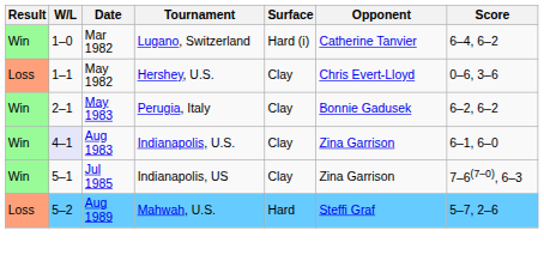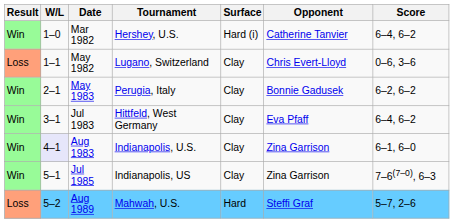 <table class="sortable wikitable">
 <tr>
 <th style="width:40px">Result</th>
 <th style="width:35px" class="unsortable">W/L</th>
 <th style="width:60px">Date</th>
 <th style="width:160px">Tournament</th>
 <th style="width:55px">Surface</th>
 <th style="width:160px">Opponent</th>
 <th style="width:110px" class="unsortable">Score</th>
 </tr>
 <tr>
 <td style="background:#98fb98;">Win</td>
 <td>1–0</td>
 <td>Mar 1982</td>
-<td><a href='#'>Lugano</a>, Switzerland</td>
+<td><a href='#'>Hershey</a>, U.S.</td>
 <td>Hard (i)</td>
 <td> <a href='#'>Catherine Tanvier</a></td>
 <td>6–4, 6–2</td>
 </tr>
 <tr>
 <td style="background:#ffa07a;">Loss</td>
 <td>1–1</td>
 <td>May 1982</td>
-<td><a href='#'>Hershey</a>, U.S.</td>
+<td><a href='#'>Lugano</a>, Switzerland</td>
 <td>Clay</td>
 <td> <a href='#'>Chris Evert-Lloyd</a></td>
 <td>0–6, 3–6</td>
 </tr>
 <tr>
 <td style="background:#98fb98;">Win</td>
 <td>2–1</td>
 <td><a href='#'>May 1983</a></td>
 <td><a href='#'>Perugia</a>, Italy</td>
 <td>Clay</td>
 <td> <a href='#'>Bonnie Gadusek</a></td>
 <td>6–2, 6–2</td>
+</tr>
+<tr>
+<td style="background:#98fb98;">Win</td>
+<td>3–1</td>
+<td>Jul 1983</td>
+<td><a href='#'>Hittfeld</a>, West Germany</td>
+<td>Clay</td>
+<td> <a href='#'>Eva Pfaff</a></td>
+<td>6–4, 6–2</td>
 </tr>
 <tr>
 <td style="background:#98fb98;">Win</td>
 <td style="background: lavender;">4–1</td>
 <td><a href='#'>Aug 1983</a></td>
 <td><a href='#'>Indianapolis</a>, U.S.</td>
 <td>Clay</td>
 <td> <a href='#'>Zina Garrison</a></td>
 <td>6–1, 6–0</td>
 </tr>
 <tr>
 <td style="background:#98fb98;">Win</td>
 <td>5–1</td>
 <td><a href='#'>Jul 1985</a></td>
 <td>Indianapolis, US</td>
 <td>Clay</td>
 <td> Zina Garrison</td>
 <td>7–6<sup>(7–0)</sup>, 6–3</td>
 </tr>
 <tr style="background:#66ccff;">
 <td style="background:#ffa07a;">Loss</td>
 <td>5–2</td>
 <td><a href='#'>Aug 1989</a></td>
 <td><a href='#'>Mahwah</a>, U.S.</td>
 <td>Hard</td>
 <td> <a href='#'>Steffi Graf</a></td>
 <td>5–7, 2–6</td>
 </tr>
 </table>
